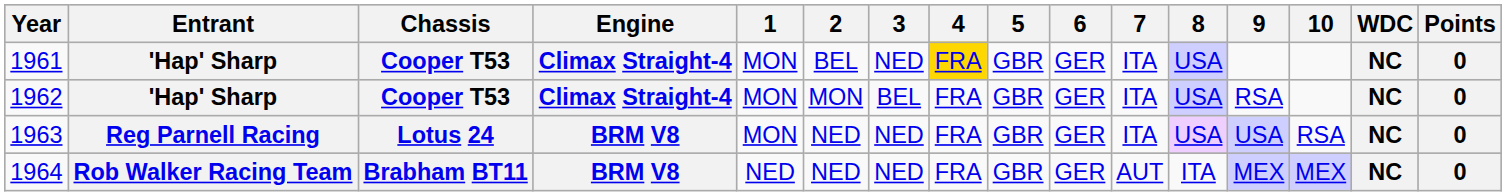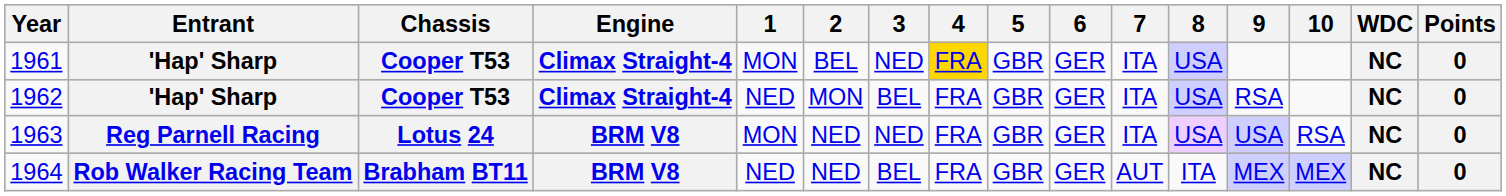 <table class="wikitable" style="text-align:center; font-size:90%">
 <tr>
 <th>Year</th>
 <th>Entrant</th>
 <th>Chassis</th>
 <th>Engine</th>
 <th>1</th>
 <th>2</th>
 <th>3</th>
 <th>4</th>
 <th>5</th>
 <th>6</th>
 <th>7</th>
 <th>8</th>
 <th>9</th>
 <th>10</th>
 <th>WDC</th>
 <th>Points</th>
 </tr>
 <tr>
 <td><a href='#'>1961</a></td>
 <th>'Hap' Sharp</th>
 <th><a href='#'>Cooper</a> T53</th>
 <th><a href='#'>Climax</a> <a href='#'>Straight-4</a></th>
 <td><a href='#'>MON</a></td>
 <td><a href='#'>BEL</a></td>
 <td><a href='#'>NED</a></td>
 <td style="background: gold;"><a href='#'>FRA</a></td>
 <td><a href='#'>GBR</a></td>
 <td><a href='#'>GER</a></td>
 <td><a href='#'>ITA</a></td>
 <td style="background:#CFCFFF;"><a href='#'>USA</a><br></td>
 <td></td>
 <td></td>
 <th>NC</th>
 <th>0</th>
 </tr>
 <tr>
 <td><a href='#'>1962</a></td>
 <th>'Hap' Sharp</th>
 <th><a href='#'>Cooper</a> T53</th>
 <th><a href='#'>Climax</a> <a href='#'>Straight-4</a></th>
-<td><a href='#'>MON</a></td>
+<td><a href='#'>NED</a></td>
 <td><a href='#'>MON</a></td>
 <td><a href='#'>BEL</a></td>
 <td><a href='#'>FRA</a></td>
 <td><a href='#'>GBR</a></td>
 <td><a href='#'>GER</a></td>
 <td><a href='#'>ITA</a></td>
 <td style="background:#CFCFFF;"><a href='#'>USA</a><br></td>
 <td><a href='#'>RSA</a></td>
 <td></td>
 <th>NC</th>
 <th>0</th>
 </tr>
 <tr>
 <td><a href='#'>1963</a></td>
 <th><a href='#'>Reg Parnell Racing</a></th>
 <th><a href='#'>Lotus</a> <a href='#'>24</a></th>
 <th><a href='#'>BRM</a> <a href='#'>V8</a></th>
 <td><a href='#'>MON</a></td>
 <td><a href='#'>NED</a></td>
 <td><a href='#'>NED</a></td>
 <td><a href='#'>FRA</a></td>
 <td><a href='#'>GBR</a></td>
 <td><a href='#'>GER</a></td>
 <td><a href='#'>ITA</a></td>
 <td style="background:#EFCFFF;"><a href='#'>USA</a><br></td>
 <td style="background:#CFCFFF;"><a href='#'>USA</a><br></td>
 <td><a href='#'>RSA</a></td>
 <th>NC</th>
 <th>0</th>
 </tr>
 <tr>
 <td><a href='#'>1964</a></td>
 <th><a href='#'>Rob Walker Racing Team</a></th>
 <th><a href='#'>Brabham</a> <a href='#'>BT11</a></th>
 <th><a href='#'>BRM</a> <a href='#'>V8</a></th>
 <td><a href='#'>NED</a></td>
 <td><a href='#'>NED</a></td>
-<td><a href='#'>NED</a></td>
+<td><a href='#'>BEL</a></td>
 <td><a href='#'>FRA</a></td>
 <td><a href='#'>GBR</a></td>
 <td><a href='#'>GER</a></td>
 <td><a href='#'>AUT</a></td>
 <td><a href='#'>ITA</a></td>
 <td style="background:#CFCFFF;"><a href='#'>MEX</a><br></td>
 <td style="background:#CFCFFF;"><a href='#'>MEX</a><br></td>
 <th>NC</th>
 <th>0</th>
 </tr>
 </table>
